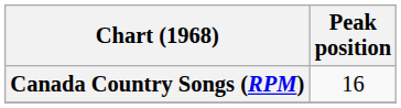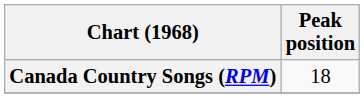 <table class="wikitable sortable plainrowheaders" style="text-align:center">
 <tr>
 <th scope="col">Chart (1968)</th>
 <th scope="col">Peak<br> position</th>
 </tr>
 <tr>
 <th scope="row">Canada Country Songs (<em><a href='#'>RPM</a></em>)</th>
-<td>16</td>
+<td>18</td>
 </tr>
 <tr>
 </tr>
 <tr>
 </tr>
 </table>
